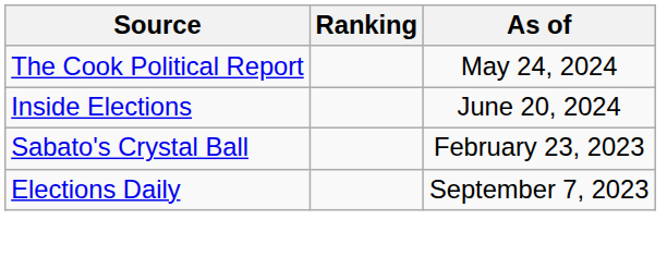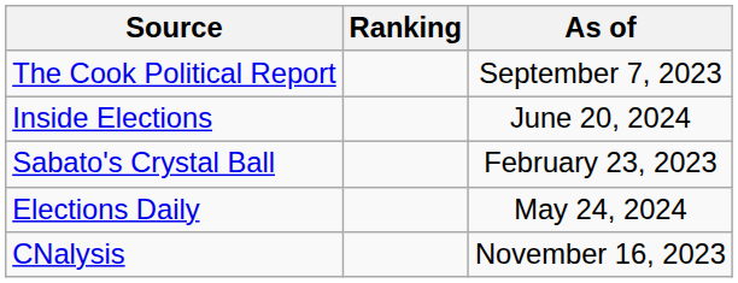 <table class="wikitable" style="text-align:center">
 <tr>
 <th>Source</th>
 <th>Ranking</th>
 <th>As of</th>
 </tr>
 <tr>
 <td align=left><a href='#'>The Cook Political Report</a></td>
 <td></td>
-<td>May 24, 2024</td>
+<td>September 7, 2023</td>
 </tr>
 <tr>
 <td align=left><a href='#'>Inside Elections</a></td>
 <td></td>
 <td>June 20, 2024</td>
 </tr>
 <tr>
 <td align=left><a href='#'>Sabato's Crystal Ball</a></td>
 <td></td>
 <td>February 23, 2023</td>
 </tr>
 <tr>
 <td align=left><a href='#'>Elections Daily</a></td>
 <td></td>
-<td>September 7, 2023</td>
+<td>May 24, 2024</td>
+</tr>
+<tr>
+<td align=left><a href='#'>CNalysis</a></td>
+<td></td>
+<td>November 16, 2023</td>
 </tr>
 </table>
